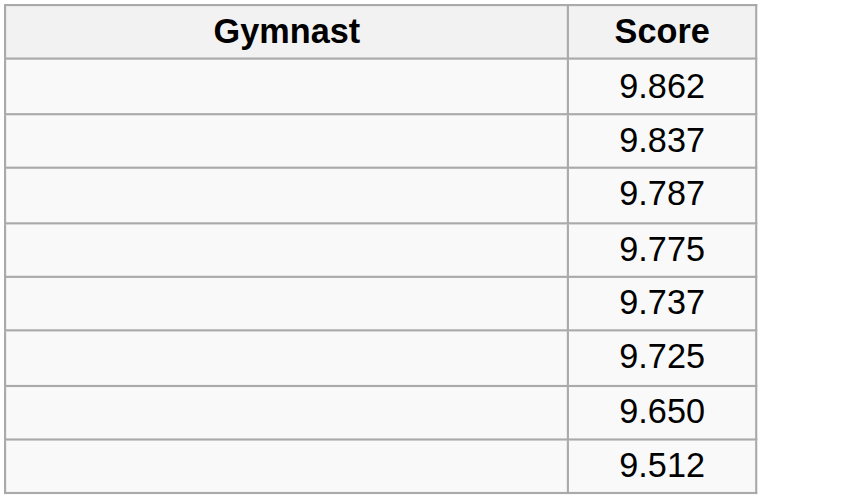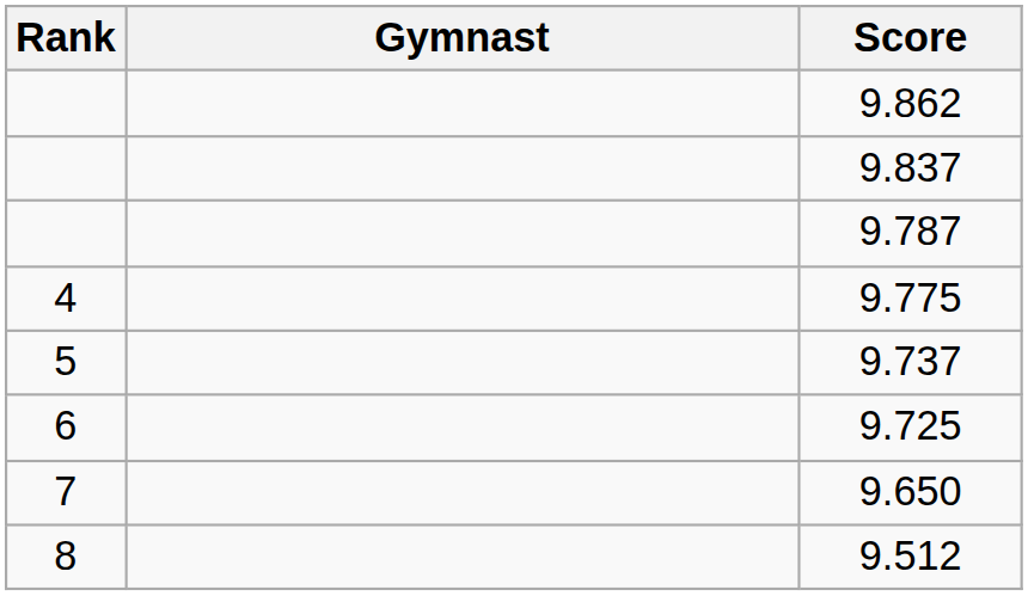 <table class="wikitable" style="text-align:center">
 <tr>
+<th>Rank</th>
 <th style="width:16em">Gymnast</th>
 <th style="width:5em">Score</th>
 </tr>
 <tr>
+<td></td>
 <td align=left></td>
 <td>9.862</td>
 </tr>
 <tr>
+<td></td>
 <td align=left></td>
 <td>9.837</td>
 </tr>
 <tr>
+<td></td>
 <td align=left></td>
 <td>9.787</td>
 </tr>
 <tr>
+<td>4</td>
 <td align=left></td>
 <td>9.775</td>
 </tr>
 <tr>
+<td>5</td>
 <td align=left></td>
 <td>9.737</td>
 </tr>
 <tr>
+<td>6</td>
 <td align=left></td>
 <td>9.725</td>
 </tr>
 <tr>
+<td>7</td>
 <td align=left></td>
 <td>9.650</td>
 </tr>
 <tr>
+<td>8</td>
 <td align=left></td>
 <td>9.512</td>
 </tr>
 </table>
